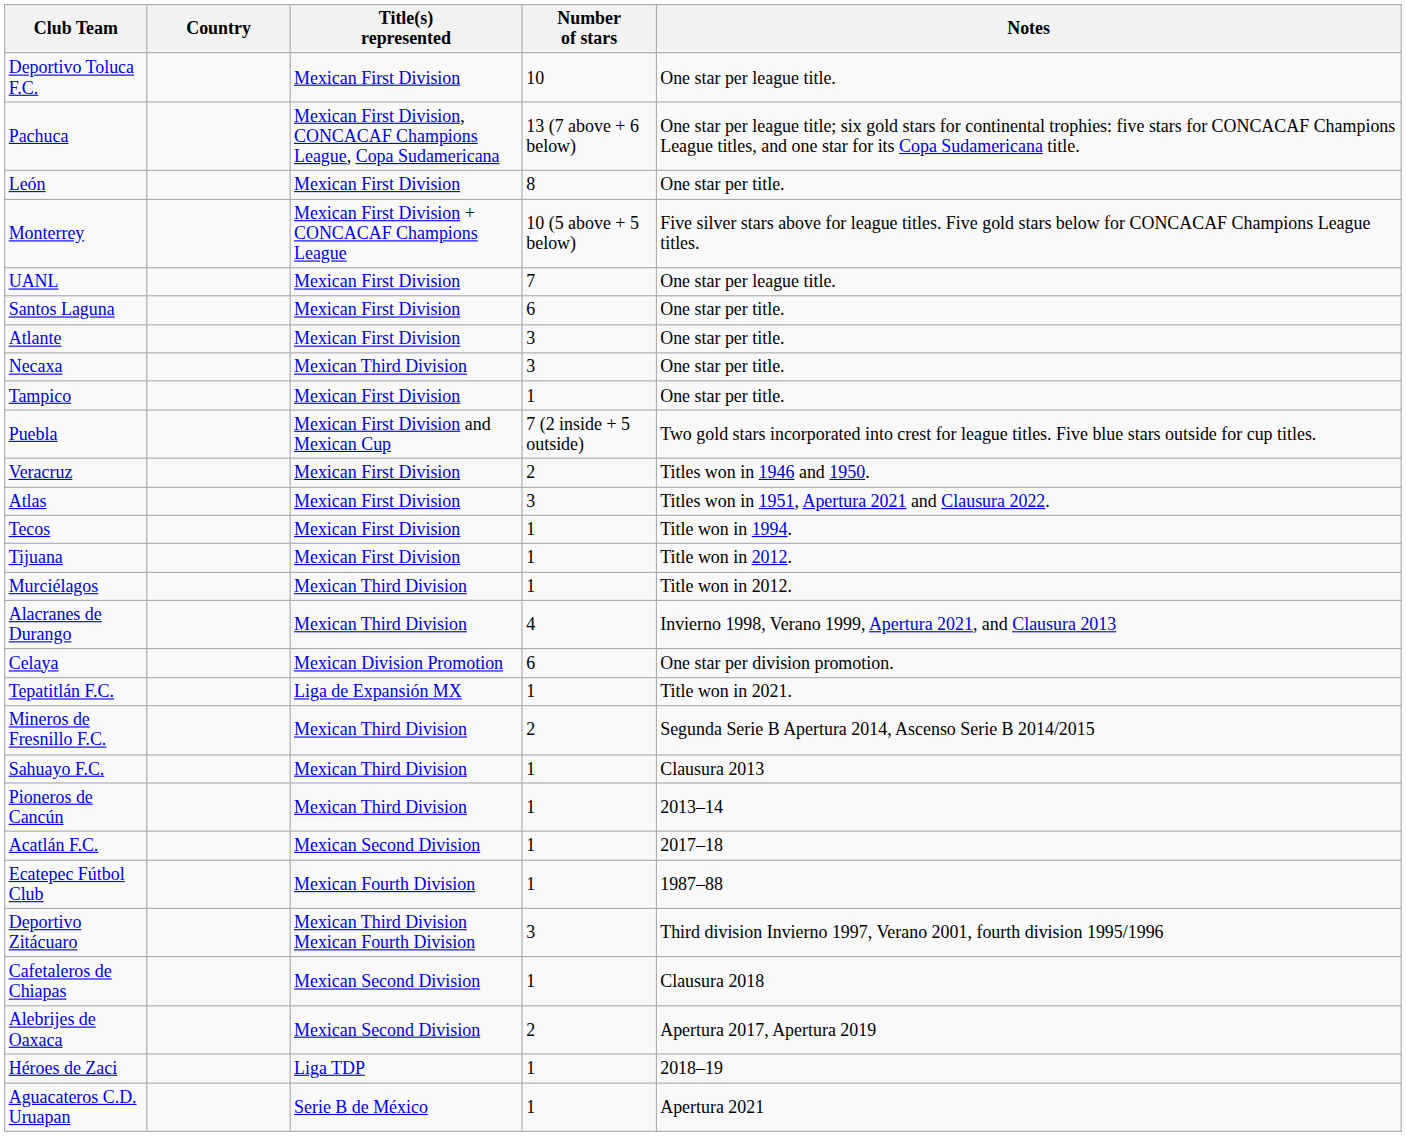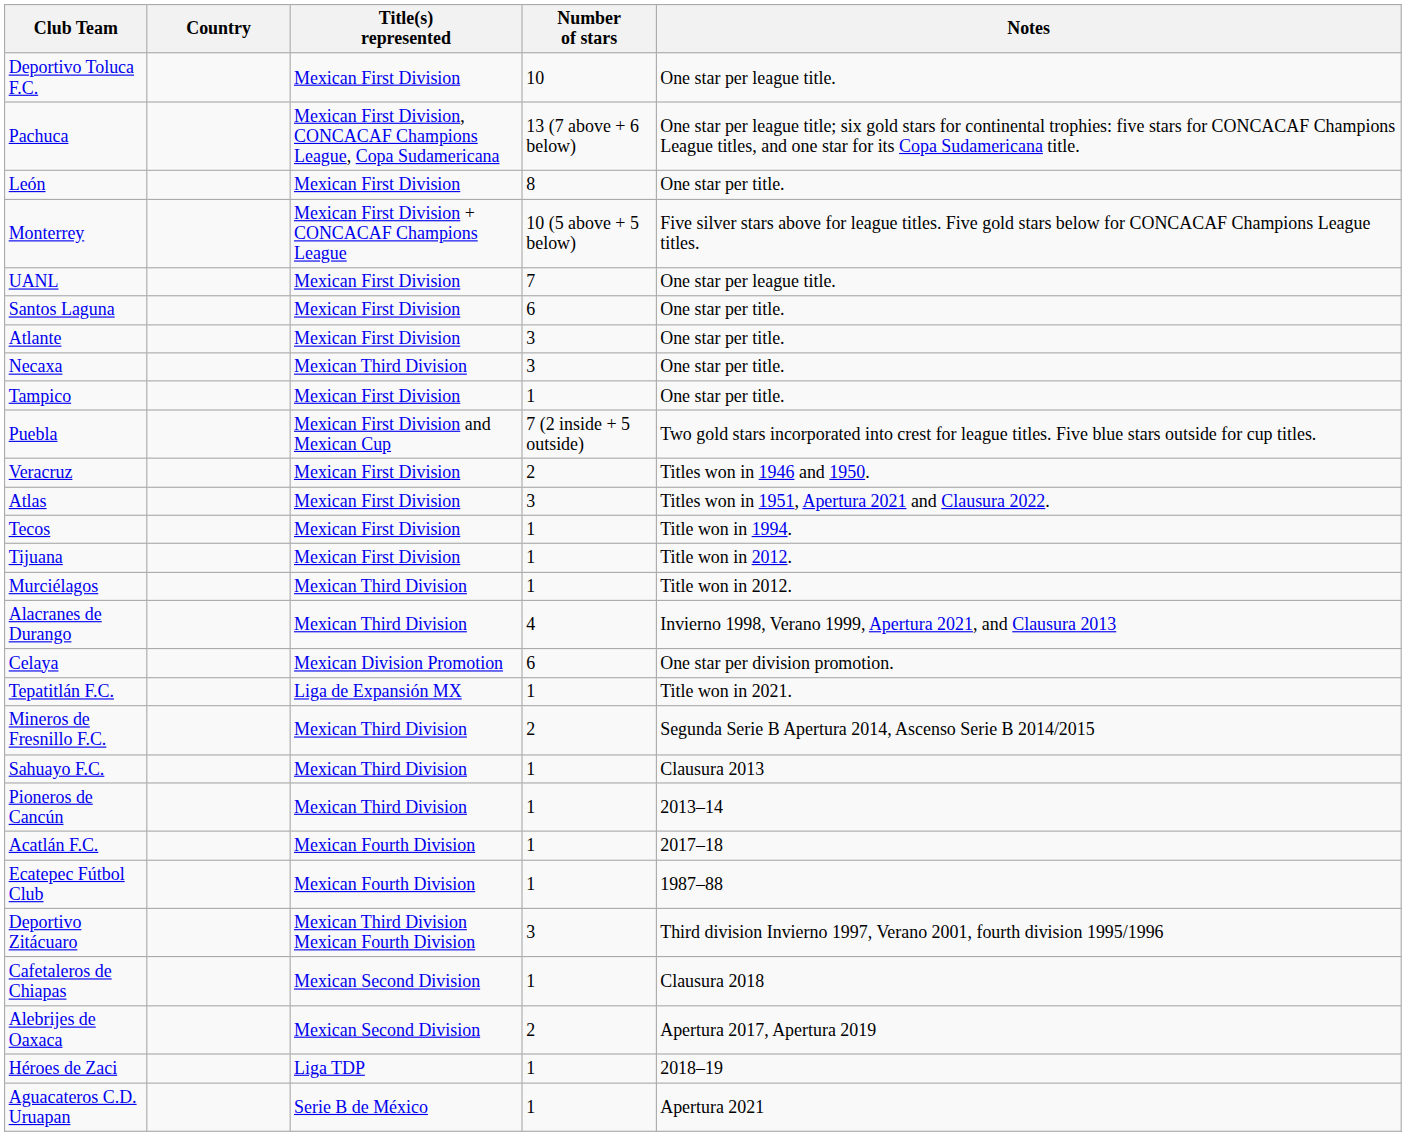 <table class="wikitable sortable">
 <tr>
 <th width=120>Club Team</th>
 <th width=120>Country</th>
 <th width=200>Title(s)<br>represented</th>
 <th>Number<br>of stars</th>
 <th class="unsortable">Notes</th>
 </tr>
 <tr>
 <td><a href='#'>Deportivo Toluca F.C.</a></td>
 <td></td>
 <td><a href='#'>Mexican First Division</a></td>
 <td>10</td>
 <td>One star per league title.</td>
 </tr>
 <tr>
 <td><a href='#'>Pachuca</a></td>
 <td></td>
 <td><a href='#'>Mexican First Division</a>, <a href='#'>CONCACAF Champions League</a>, <a href='#'>Copa Sudamericana</a></td>
 <td>13 (7 above + 6 below)</td>
 <td>One star per league title; six gold stars for continental trophies: five stars for CONCACAF Champions League titles, and one star for its <a href='#'>Copa Sudamericana</a> title.</td>
 </tr>
 <tr>
 <td><a href='#'>León</a></td>
 <td></td>
 <td><a href='#'>Mexican First Division</a></td>
 <td>8</td>
 <td>One star per title.</td>
 </tr>
 <tr>
 <td><a href='#'>Monterrey</a></td>
 <td></td>
 <td><a href='#'>Mexican First Division</a> + <a href='#'>CONCACAF Champions League</a></td>
 <td>10 (5 above + 5 below)</td>
 <td>Five silver stars above for league titles. Five gold stars below for CONCACAF Champions League titles.</td>
 </tr>
 <tr>
 <td><a href='#'>UANL</a></td>
 <td></td>
 <td><a href='#'>Mexican First Division</a></td>
 <td>7</td>
 <td>One star per league title.</td>
 </tr>
 <tr>
 <td><a href='#'>Santos Laguna</a></td>
 <td></td>
 <td><a href='#'>Mexican First Division</a></td>
 <td>6</td>
 <td>One star per title.</td>
 </tr>
 <tr>
 <td><a href='#'>Atlante</a></td>
 <td></td>
 <td><a href='#'>Mexican First Division</a></td>
 <td>3</td>
 <td>One star per title.</td>
 </tr>
 <tr>
 <td><a href='#'>Necaxa</a></td>
 <td></td>
 <td><a href='#'>Mexican Third Division</a></td>
 <td>3</td>
 <td>One star per title.</td>
 </tr>
 <tr>
 <td><a href='#'>Tampico</a></td>
 <td></td>
 <td><a href='#'>Mexican First Division</a></td>
 <td>1</td>
 <td>One star per title.</td>
 </tr>
 <tr>
 <td><a href='#'>Puebla</a></td>
 <td></td>
 <td><a href='#'>Mexican First Division</a> and <a href='#'>Mexican Cup</a></td>
 <td>7 (2 inside + 5 outside)</td>
 <td>Two gold stars incorporated into crest for league titles. Five blue stars outside for cup titles.</td>
 </tr>
 <tr>
 <td><a href='#'>Veracruz</a></td>
 <td></td>
 <td><a href='#'>Mexican First Division</a></td>
 <td>2</td>
 <td>Titles won in <a href='#'>1946</a> and <a href='#'>1950</a>.</td>
 </tr>
 <tr>
 <td><a href='#'>Atlas</a></td>
 <td></td>
 <td><a href='#'>Mexican First Division</a></td>
 <td>3</td>
 <td>Titles won in <a href='#'>1951</a>, <a href='#'>Apertura 2021</a> and <a href='#'>Clausura 2022</a>.</td>
 </tr>
 <tr>
 <td><a href='#'>Tecos</a></td>
 <td></td>
 <td><a href='#'>Mexican First Division</a></td>
 <td>1</td>
 <td>Title won in <a href='#'>1994</a>.</td>
 </tr>
 <tr>
 <td><a href='#'>Tijuana</a></td>
 <td></td>
 <td><a href='#'>Mexican First Division</a></td>
 <td>1</td>
 <td>Title won in <a href='#'>2012</a>.</td>
 </tr>
 <tr>
 <td><a href='#'>Murciélagos</a></td>
 <td></td>
 <td><a href='#'>Mexican Third Division</a></td>
 <td>1</td>
 <td>Title won in 2012.</td>
 </tr>
 <tr>
 <td><a href='#'>Alacranes de Durango</a></td>
 <td></td>
 <td><a href='#'>Mexican Third Division</a></td>
 <td>4</td>
 <td>Invierno 1998, Verano 1999, <a href='#'>Apertura 2021</a>, and <a href='#'>Clausura 2013</a></td>
 </tr>
 <tr>
 <td><a href='#'>Celaya</a></td>
 <td></td>
 <td><a href='#'>Mexican Division Promotion</a></td>
 <td>6</td>
 <td>One star per division promotion.</td>
 </tr>
 <tr>
 <td><a href='#'>Tepatitlán F.C.</a></td>
 <td></td>
 <td><a href='#'>Liga de Expansión MX</a></td>
 <td>1</td>
 <td>Title won in 2021.</td>
 </tr>
 <tr>
 <td><a href='#'>Mineros de Fresnillo F.C.</a></td>
 <td></td>
 <td><a href='#'>Mexican Third Division</a></td>
 <td>2</td>
 <td>Segunda Serie B Apertura 2014, Ascenso Serie B 2014/2015</td>
 </tr>
 <tr>
 <td><a href='#'>Sahuayo F.C.</a></td>
 <td></td>
 <td><a href='#'>Mexican Third Division</a></td>
 <td>1</td>
 <td>Clausura 2013</td>
 </tr>
 <tr>
 <td><a href='#'>Pioneros de Cancún</a></td>
 <td></td>
 <td><a href='#'>Mexican Third Division</a></td>
 <td>1</td>
 <td>2013–14</td>
 </tr>
 <tr>
 <td><a href='#'>Acatlán F.C.</a></td>
 <td></td>
-<td><a href='#'>Mexican Second Division</a></td>
+<td><a href='#'>Mexican Fourth Division</a></td>
 <td>1</td>
 <td>2017–18</td>
 </tr>
 <tr>
 <td><a href='#'>Ecatepec Fútbol Club</a></td>
 <td></td>
 <td><a href='#'>Mexican Fourth Division</a></td>
 <td>1</td>
 <td>1987–88</td>
 </tr>
 <tr>
 <td><a href='#'>Deportivo Zitácuaro</a></td>
 <td></td>
 <td><a href='#'>Mexican Third Division</a> <a href='#'>Mexican Fourth Division</a></td>
 <td>3</td>
 <td>Third division Invierno 1997, Verano 2001, fourth division 1995/1996</td>
 </tr>
 <tr>
 <td><a href='#'>Cafetaleros de Chiapas</a></td>
 <td></td>
 <td><a href='#'>Mexican Second Division</a></td>
 <td>1</td>
 <td>Clausura 2018</td>
 </tr>
 <tr>
 <td><a href='#'>Alebrijes de Oaxaca</a></td>
 <td></td>
 <td><a href='#'>Mexican Second Division</a></td>
 <td>2</td>
 <td>Apertura 2017, Apertura 2019</td>
 </tr>
 <tr>
 <td><a href='#'>Héroes de Zaci</a></td>
 <td></td>
 <td><a href='#'>Liga TDP</a></td>
 <td>1</td>
 <td>2018–19</td>
 </tr>
 <tr>
 <td><a href='#'>Aguacateros C.D. Uruapan</a></td>
 <td></td>
 <td><a href='#'>Serie B de México</a></td>
 <td>1</td>
 <td>Apertura 2021</td>
 </tr>
 </table>
